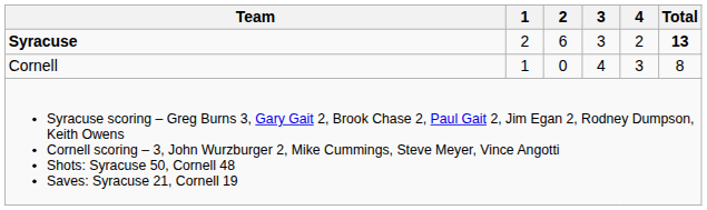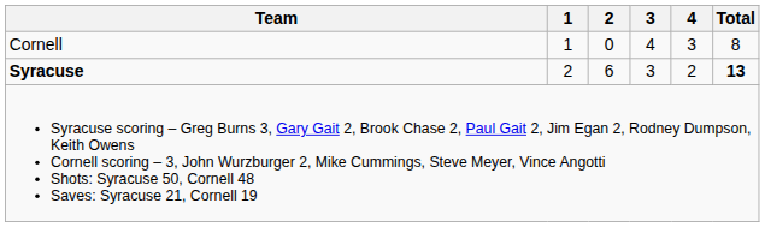 <table class="wikitable" style="text-align:center; max-width:45em">
 <tr>
 <th>Team</th>
 <th style="width:2em">1</th>
 <th style="width:2em">2</th>
 <th style="width:2em">3</th>
 <th style="width:2em">4</th>
 <th style="width:2em">Total</th>
 </tr>
 <tr>
+<td style="text-align:left">Cornell</td>
+<td>1</td>
+<td>0</td>
+<td>4</td>
+<td>3</td>
+<td>8</td>
+</tr>
+<tr>
 <td style="text-align:left"><strong>Syracuse</strong></td>
 <td>2</td>
 <td>6</td>
 <td>3</td>
 <td>2</td>
 <td><strong>13</strong></td>
 </tr>
 <tr>
-<td style="text-align:left">Cornell</td>
-<td>1</td>
-<td>0</td>
-<td>4</td>
-<td>3</td>
-<td>8</td>
-</tr>
-<tr>
 <td colspan=6 style="font-size:88%; text-align:left"><br><ul><li>Syracuse scoring – Greg Burns 3, <a href='#'>Gary Gait</a> 2, Brook Chase 2, <a href='#'>Paul Gait</a> 2, Jim Egan 2, Rodney Dumpson, Keith Owens</li><li>Cornell scoring –  3, John Wurzburger 2, Mike Cummings, Steve Meyer, Vince Angotti</li><li>Shots: Syracuse 50, Cornell 48</li><li>Saves: Syracuse 21, Cornell 19</li></ul></td>
 </tr>
 </table>
